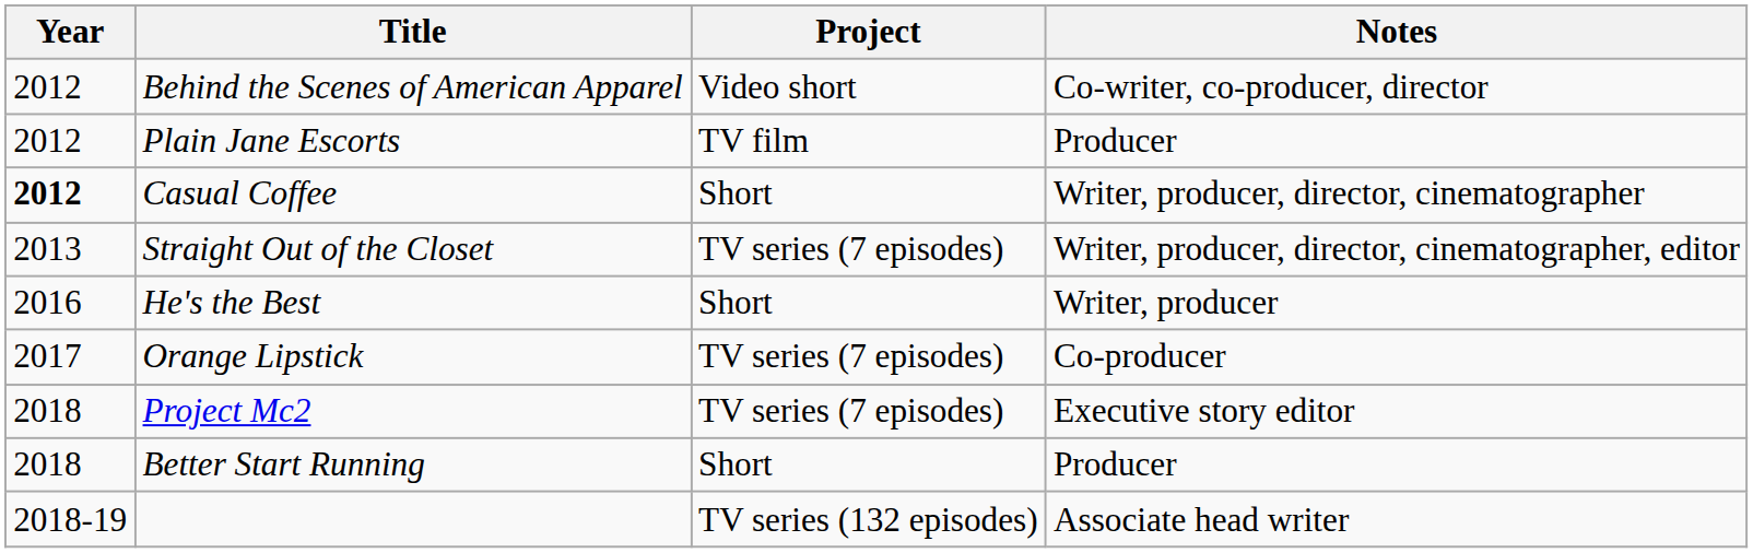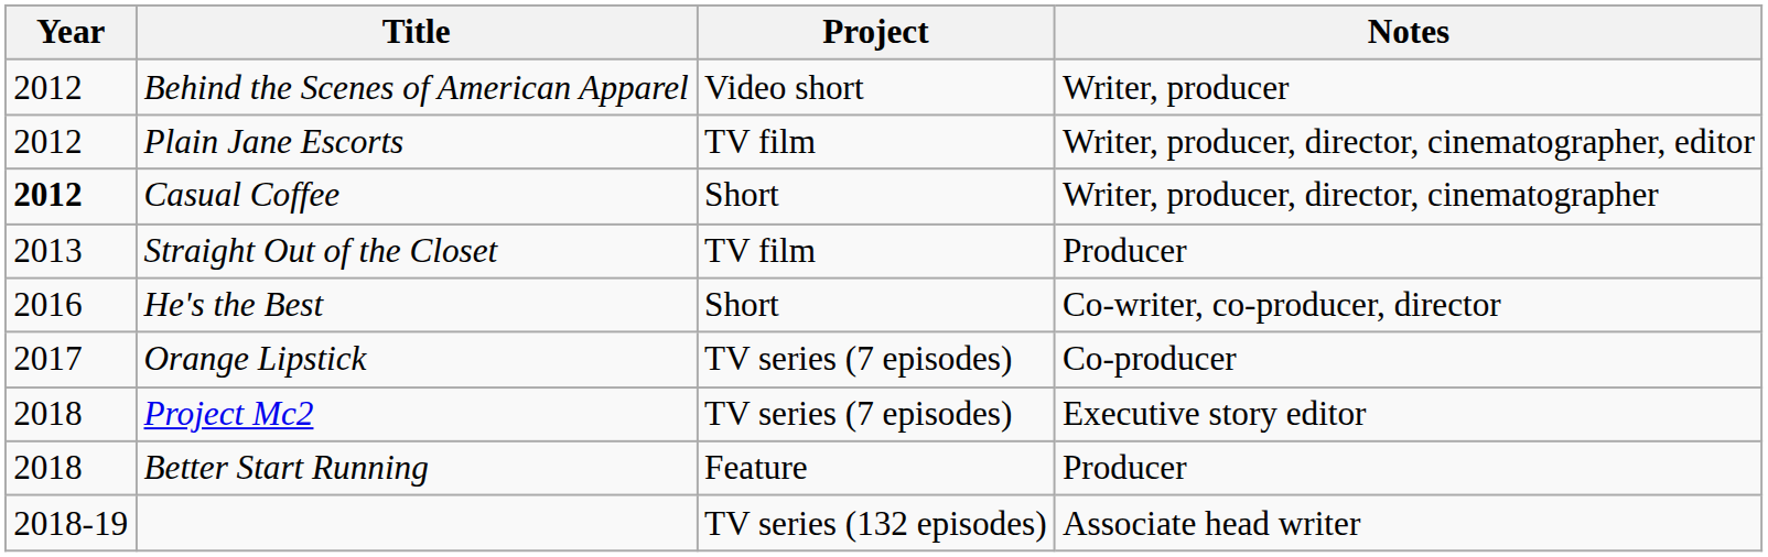 <table class="wikitable sortable">
 <tr>
 <th>Year</th>
 <th>Title</th>
 <th>Project</th>
 <th class="unsortable">Notes</th>
 </tr>
 <tr>
 <td>2012</td>
 <td><em>Behind the Scenes of American Apparel</em></td>
 <td>Video short</td>
-<td>Co-writer, co-producer, director</td>
+<td>Writer, producer</td>
 </tr>
 <tr>
 <td>2012</td>
 <td><em>Plain Jane Escorts</em></td>
 <td>TV film</td>
-<td>Producer</td>
+<td>Writer, producer, director, cinematographer, editor</td>
 </tr>
 <tr>
 <td><strong>2012</strong></td>
 <td><em>Casual Coffee</em></td>
 <td>Short</td>
 <td>Writer, producer, director, cinematographer</td>
 </tr>
 <tr>
 <td>2013</td>
 <td><em>Straight Out of the Closet</em></td>
-<td>TV series (7 episodes)</td>
-<td>Writer, producer, director, cinematographer, editor</td>
+<td>TV film</td>
+<td>Producer</td>
 </tr>
 <tr>
 <td>2016</td>
 <td><em>He's the Best</em></td>
 <td>Short</td>
-<td>Writer, producer</td>
+<td>Co-writer, co-producer, director</td>
 </tr>
 <tr>
 <td>2017</td>
 <td><em>Orange Lipstick</em></td>
 <td>TV series (7 episodes)</td>
 <td>Co-producer</td>
 </tr>
 <tr>
 <td>2018</td>
 <td><em><a href='#'>Project Mc2</a></em></td>
 <td>TV series (7 episodes)</td>
 <td>Executive story editor</td>
 </tr>
 <tr>
 <td>2018</td>
 <td><em>Better Start Running</em></td>
-<td>Short</td>
+<td>Feature</td>
 <td>Producer</td>
 </tr>
 <tr>
 <td>2018-19</td>
 <td><em></em></td>
 <td>TV series (132 episodes)</td>
 <td>Associate head writer</td>
 </tr>
 </table>
